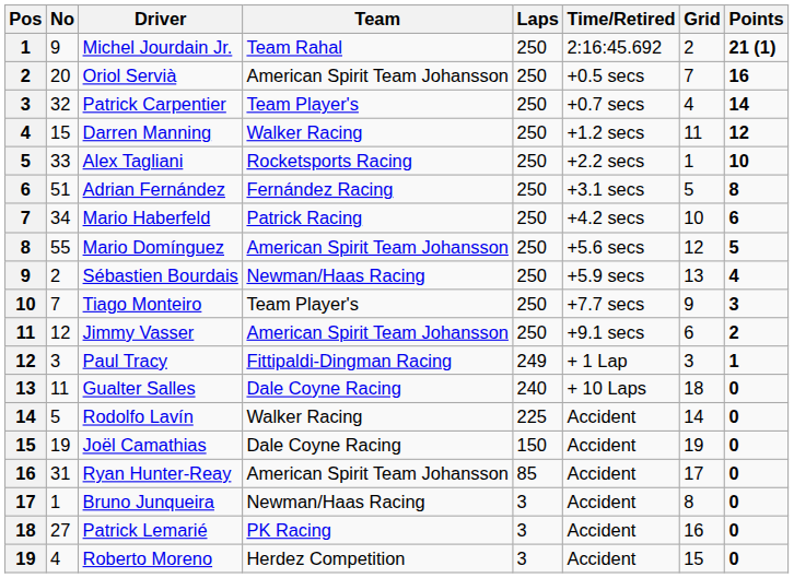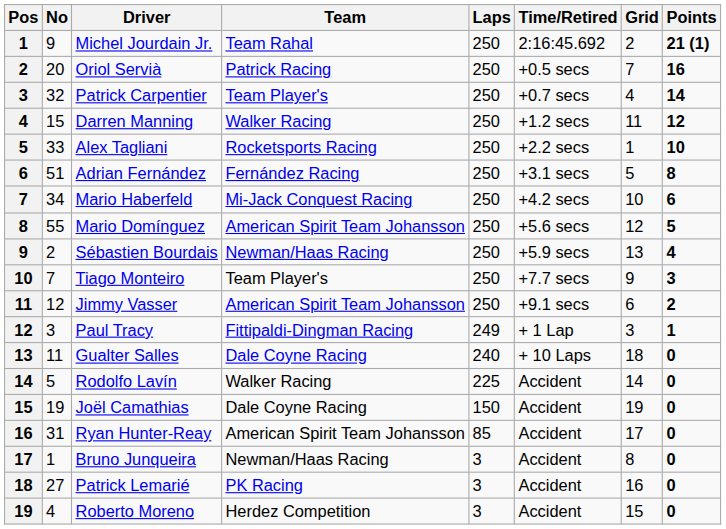 <table class="wikitable" style="font-size:95%;">
 <tr>
 <th>Pos</th>
 <th>No</th>
 <th>Driver</th>
 <th>Team</th>
 <th>Laps</th>
 <th>Time/Retired</th>
 <th>Grid</th>
 <th>Points</th>
 </tr>
 <tr>
 <th>1</th>
 <td>9</td>
 <td> <a href='#'>Michel Jourdain Jr.</a></td>
 <td><a href='#'>Team Rahal</a></td>
 <td>250</td>
 <td>2:16:45.692</td>
 <td>2</td>
 <td><strong>21 (1)</strong></td>
 </tr>
 <tr>
 <th>2</th>
 <td>20</td>
 <td> <a href='#'>Oriol Servià</a></td>
-<td>American Spirit Team Johansson</td>
+<td><a href='#'>Patrick Racing</a></td>
 <td>250</td>
 <td>+0.5 secs</td>
 <td>7</td>
 <td><strong>16</strong></td>
 </tr>
 <tr>
 <th>3</th>
 <td>32</td>
 <td> <a href='#'>Patrick Carpentier</a></td>
 <td><a href='#'>Team Player's</a></td>
 <td>250</td>
 <td>+0.7 secs</td>
 <td>4</td>
 <td><strong>14</strong></td>
 </tr>
 <tr>
 <th>4</th>
 <td>15</td>
 <td> <a href='#'>Darren Manning</a></td>
 <td><a href='#'>Walker Racing</a></td>
 <td>250</td>
 <td>+1.2 secs</td>
 <td>11</td>
 <td><strong>12</strong></td>
 </tr>
 <tr>
 <th>5</th>
 <td>33</td>
 <td> <a href='#'>Alex Tagliani</a></td>
 <td><a href='#'>Rocketsports Racing</a></td>
 <td>250</td>
 <td>+2.2 secs</td>
 <td>1</td>
 <td><strong>10</strong></td>
 </tr>
 <tr>
 <th>6</th>
 <td>51</td>
 <td> <a href='#'>Adrian Fernández</a></td>
 <td><a href='#'>Fernández Racing</a></td>
 <td>250</td>
 <td>+3.1 secs</td>
 <td>5</td>
 <td><strong>8</strong></td>
 </tr>
 <tr>
 <th>7</th>
 <td>34</td>
 <td> <a href='#'>Mario Haberfeld</a></td>
-<td><a href='#'>Patrick Racing</a></td>
+<td><a href='#'>Mi-Jack Conquest Racing</a></td>
 <td>250</td>
 <td>+4.2 secs</td>
 <td>10</td>
 <td><strong>6</strong></td>
 </tr>
 <tr>
 <th>8</th>
 <td>55</td>
 <td> <a href='#'>Mario Domínguez</a></td>
 <td><a href='#'>American Spirit Team Johansson</a></td>
 <td>250</td>
 <td>+5.6 secs</td>
 <td>12</td>
 <td><strong>5</strong></td>
 </tr>
 <tr>
 <th>9</th>
 <td>2</td>
 <td> <a href='#'>Sébastien Bourdais</a></td>
 <td><a href='#'>Newman/Haas Racing</a></td>
 <td>250</td>
 <td>+5.9 secs</td>
 <td>13</td>
 <td><strong>4</strong></td>
 </tr>
 <tr>
 <th>10</th>
 <td>7</td>
 <td> <a href='#'>Tiago Monteiro</a></td>
 <td>Team Player's</td>
 <td>250</td>
 <td>+7.7 secs</td>
 <td>9</td>
 <td><strong>3</strong></td>
 </tr>
 <tr>
 <th>11</th>
 <td>12</td>
 <td> <a href='#'>Jimmy Vasser</a></td>
 <td><a href='#'>American Spirit Team Johansson</a></td>
 <td>250</td>
 <td>+9.1 secs</td>
 <td>6</td>
 <td><strong>2</strong></td>
 </tr>
 <tr>
 <th>12</th>
 <td>3</td>
 <td> <a href='#'>Paul Tracy</a></td>
 <td><a href='#'>Fittipaldi-Dingman Racing</a></td>
 <td>249</td>
 <td>+ 1 Lap</td>
 <td>3</td>
 <td><strong>1</strong></td>
 </tr>
 <tr>
 <th>13</th>
 <td>11</td>
 <td> <a href='#'>Gualter Salles</a></td>
 <td><a href='#'>Dale Coyne Racing</a></td>
 <td>240</td>
 <td>+ 10 Laps</td>
 <td>18</td>
 <td><strong>0</strong></td>
 </tr>
 <tr>
 <th>14</th>
 <td>5</td>
 <td> <a href='#'>Rodolfo Lavín</a></td>
 <td>Walker Racing</td>
 <td>225</td>
 <td>Accident</td>
 <td>14</td>
 <td><strong>0</strong></td>
 </tr>
 <tr>
 <th>15</th>
 <td>19</td>
 <td> <a href='#'>Joël Camathias</a></td>
 <td>Dale Coyne Racing</td>
 <td>150</td>
 <td>Accident</td>
 <td>19</td>
 <td><strong>0</strong></td>
 </tr>
 <tr>
 <th>16</th>
 <td>31</td>
 <td> <a href='#'>Ryan Hunter-Reay</a></td>
 <td>American Spirit Team Johansson</td>
 <td>85</td>
 <td>Accident</td>
 <td>17</td>
 <td><strong>0</strong></td>
 </tr>
 <tr>
 <th>17</th>
 <td>1</td>
 <td> <a href='#'>Bruno Junqueira</a></td>
 <td>Newman/Haas Racing</td>
 <td>3</td>
 <td>Accident</td>
 <td>8</td>
 <td><strong>0</strong></td>
 </tr>
 <tr>
 <th>18</th>
 <td>27</td>
 <td> <a href='#'>Patrick Lemarié</a></td>
 <td><a href='#'>PK Racing</a></td>
 <td>3</td>
 <td>Accident</td>
 <td>16</td>
 <td><strong>0</strong></td>
 </tr>
 <tr>
 <th>19</th>
 <td>4</td>
 <td> <a href='#'>Roberto Moreno</a></td>
 <td>Herdez Competition</td>
 <td>3</td>
 <td>Accident</td>
 <td>15</td>
 <td><strong>0</strong></td>
 </tr>
 </table>
